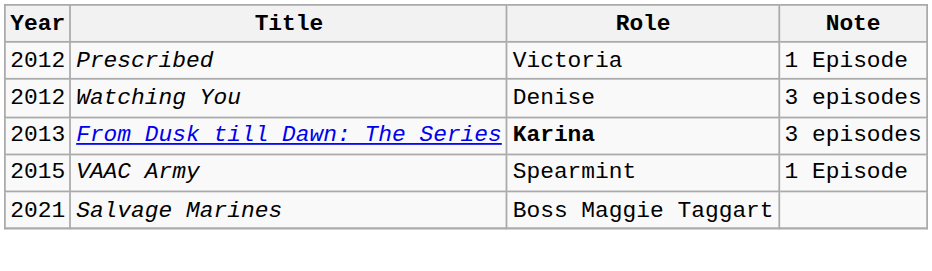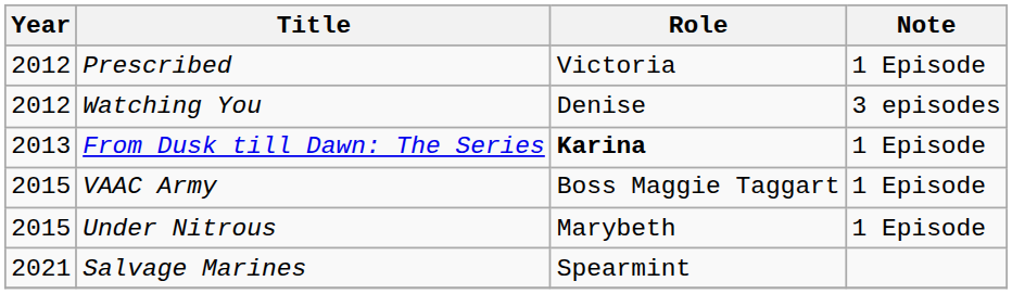 <table class="wikitable sortable">
 <tr>
 <th>Year</th>
 <th>Title</th>
 <th>Role</th>
 <th>Note</th>
 </tr>
 <tr>
 <td>2012</td>
 <td><em>Prescribed</em></td>
 <td>Victoria</td>
 <td>1 Episode</td>
 </tr>
 <tr>
 <td>2012</td>
 <td><em>Watching You</em></td>
 <td>Denise</td>
 <td>3 episodes</td>
 </tr>
 <tr>
 <td>2013</td>
 <td><em><a href='#'>From Dusk till Dawn: The Series</a></em></td>
 <td><strong>Karina</strong></td>
-<td>3 episodes</td>
+<td>1 Episode</td>
 </tr>
 <tr>
 <td>2015</td>
 <td><em>VAAC Army</em></td>
-<td>Spearmint</td>
+<td>Boss Maggie Taggart</td>
+<td>1 Episode</td>
+</tr>
+<tr>
+<td>2015</td>
+<td><em>Under Nitrous</em></td>
+<td>Marybeth</td>
 <td>1 Episode</td>
 </tr>
 <tr>
 <td>2021</td>
 <td><em>Salvage Marines</em></td>
-<td>Boss Maggie Taggart</td>
+<td>Spearmint</td>
 <td></td>
 </tr>
 <tr>
 </tr>
 </table>
